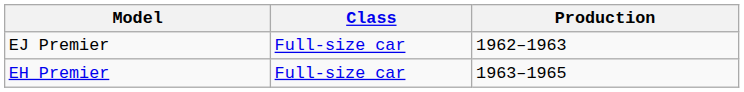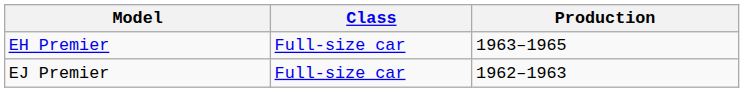 <table class="wikitable">
 <tr>
 <th style="width:200px;">Model</th>
 <th style="width:150px;"><a href='#'>Class</a></th>
 <th style="width:200px;">Production</th>
 </tr>
 <tr>
+<td valign="top"><a href='#'>EH Premier</a></td>
+<td valign="top"><a href='#'>Full-size car</a></td>
+<td valign="top">1963–1965</td>
+</tr>
+<tr>
 <td valign="top">EJ Premier</td>
 <td valign="top"><a href='#'>Full-size car</a></td>
 <td valign="top">1962–1963</td>
 </tr>
-<tr>
-<td valign="top"><a href='#'>EH Premier</a></td>
-<td valign="top"><a href='#'>Full-size car</a></td>
-<td valign="top">1963–1965</td>
-</tr>
 </table>
